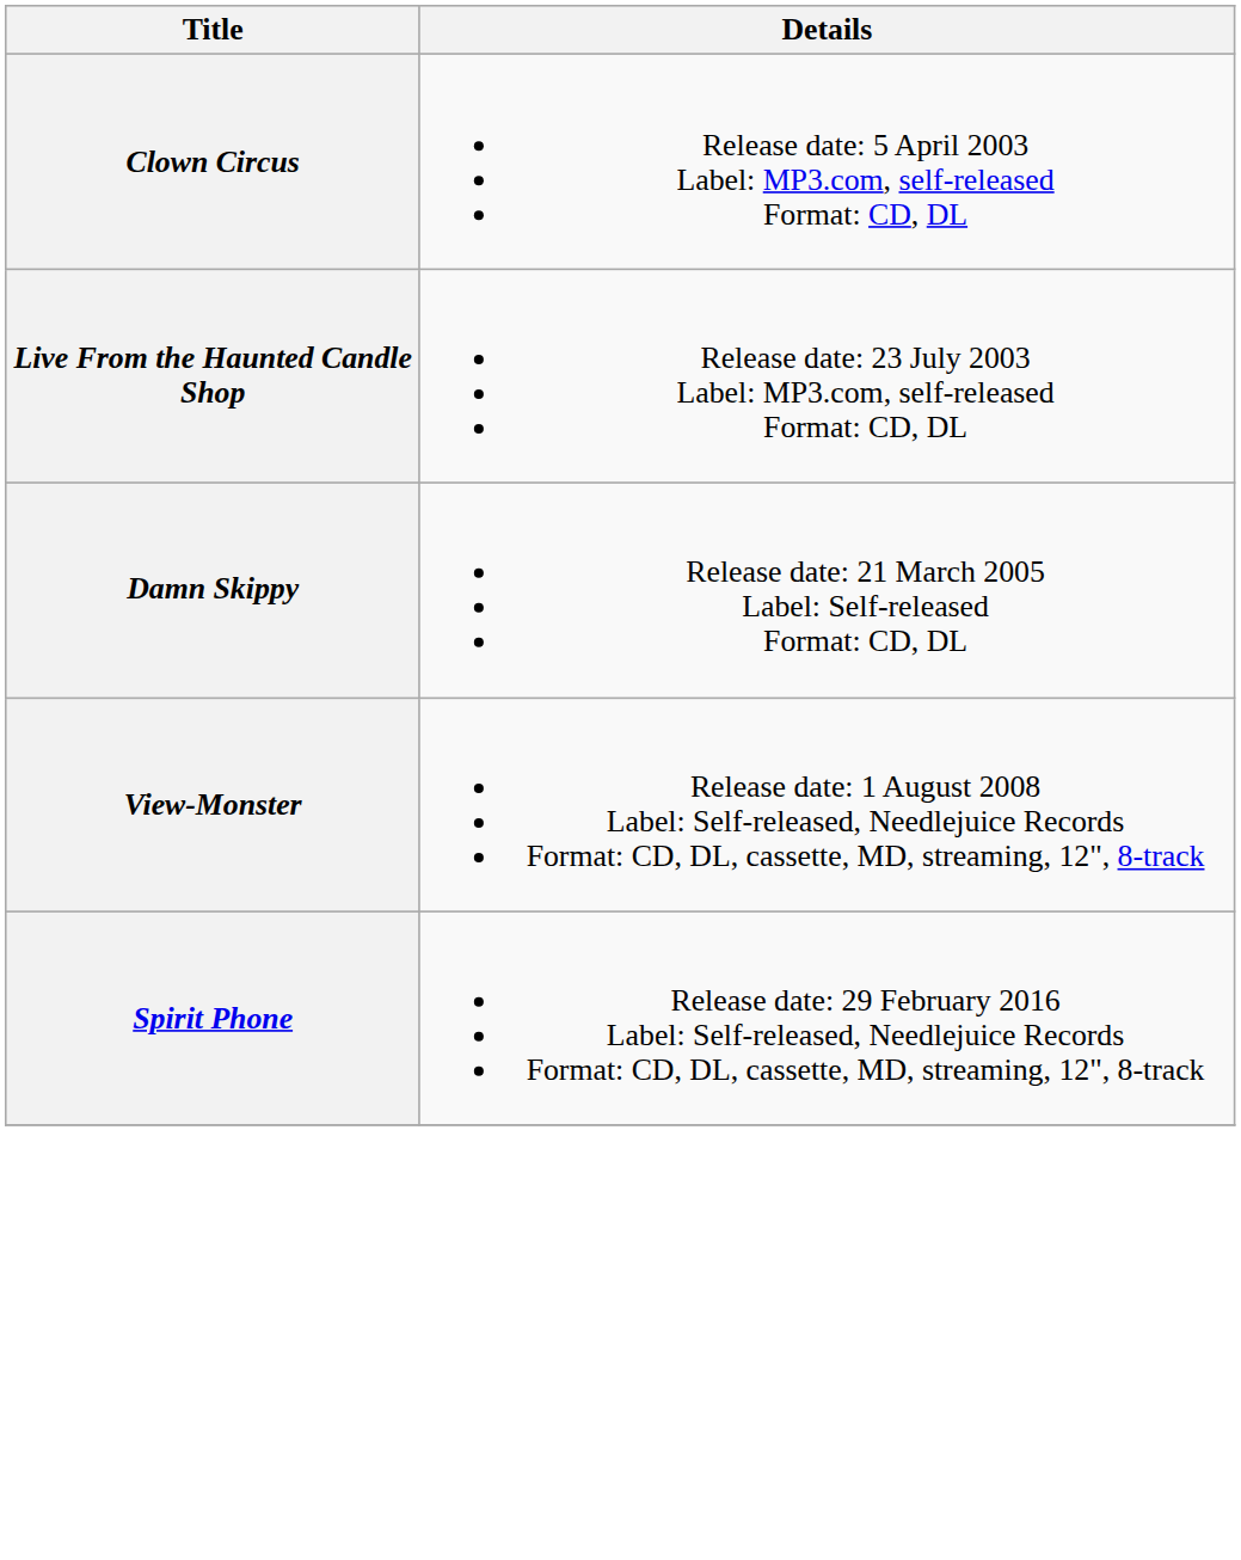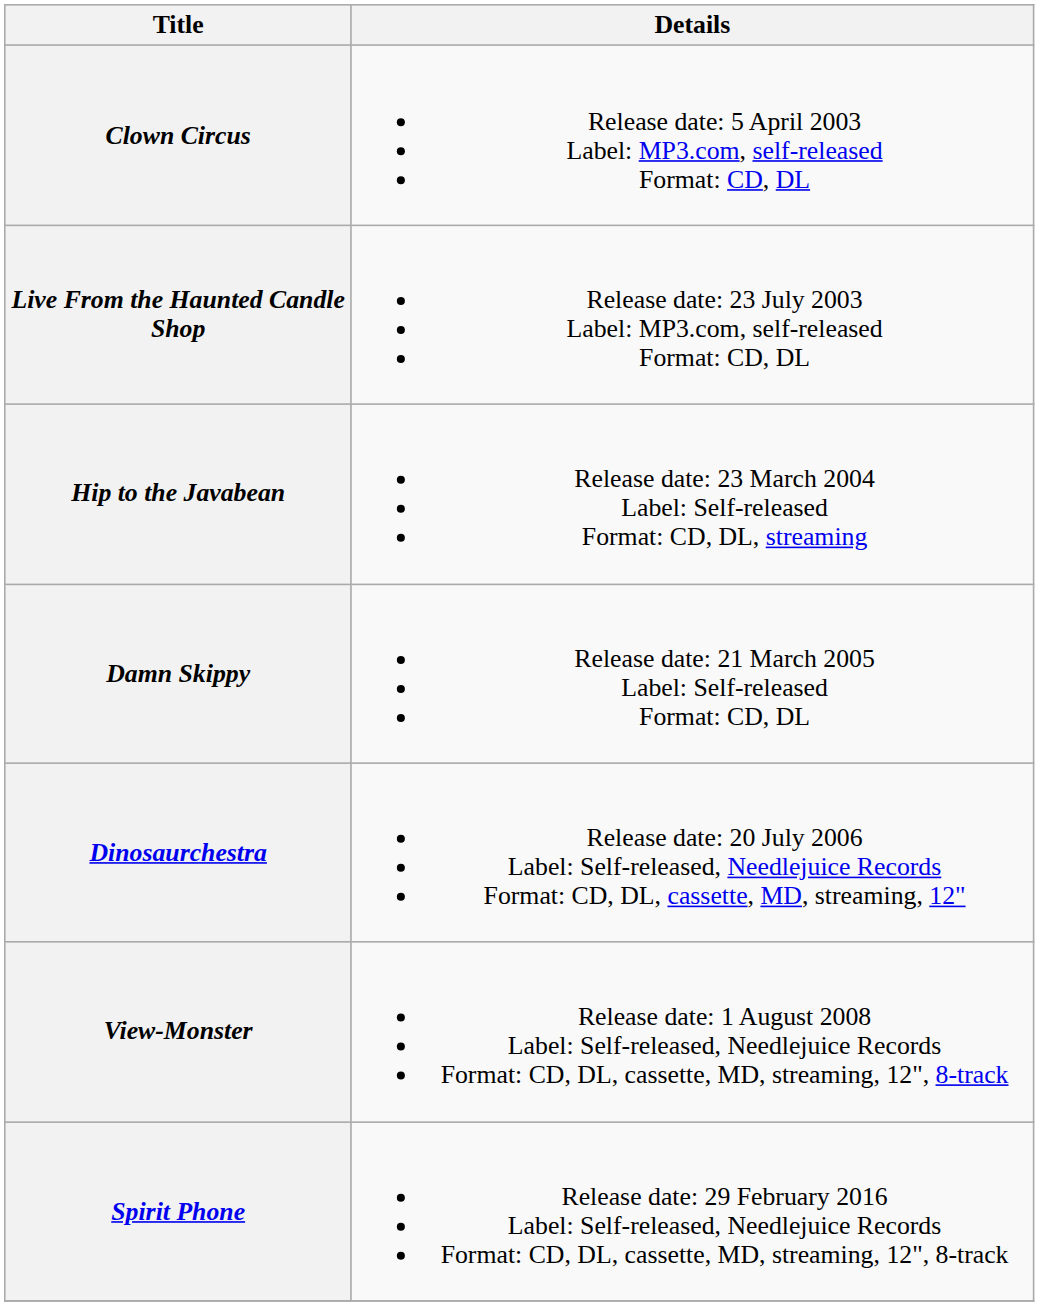 <table class="wikitable plainrowheaders" style="text-align:center">
 <tr>
 <th style="width:13em;" scope="col">Title</th>
 <th style="width:26em;" scope="col">Details</th>
 </tr>
 <tr>
 <th scope="row"><em>Clown Circus</em></th>
 <td><br><ul><li>Release date: 5 April 2003</li><li>Label: <a href='#'>MP3.com</a>, <a href='#'>self-released</a></li><li>Format: <a href='#'>CD</a>, <a href='#'>DL</a></li></ul></td>
 </tr>
 <tr>
 <th scope="row"><em>Live From the Haunted Candle Shop</em></th>
 <td><br><ul><li>Release date: 23 July 2003</li><li>Label: MP3.com, self-released</li><li>Format: CD, DL</li></ul></td>
 </tr>
 <tr>
+<th scope="row"><em>Hip to the Javabean</em></th>
+<td><br><ul><li>Release date: 23 March 2004</li><li>Label: Self-released</li><li>Format: CD, DL, <a href='#'>streaming</a></li></ul></td>
+</tr>
+<tr>
 <th scope="row"><em>Damn Skippy</em></th>
 <td><br><ul><li>Release date: 21 March 2005</li><li>Label: Self-released</li><li>Format: CD, DL</li></ul></td>
+</tr>
+<tr>
+<th scope="row"><em><a href='#'>Dinosaurchestra</a></em></th>
+<td><br><ul><li>Release date: 20 July 2006</li><li>Label: Self-released, <a href='#'>Needlejuice Records</a></li><li>Format: CD, DL, <a href='#'>cassette</a>, <a href='#'>MD</a>, streaming, <a href='#'>12"</a></li></ul></td>
 </tr>
 <tr>
 <th scope="row"><em>View-Monster</em></th>
 <td><br><ul><li>Release date: 1 August 2008</li><li>Label: Self-released, Needlejuice Records</li><li>Format: CD, DL, cassette, MD, streaming, 12", <a href='#'>8-track</a></li></ul></td>
 </tr>
 <tr>
 <th scope="row"><em><a href='#'>Spirit Phone</a></em></th>
 <td><br><ul><li>Release date: 29 February 2016</li><li>Label: Self-released, Needlejuice Records</li><li>Format: CD, DL, cassette, MD, streaming, 12", 8-track</li></ul></td>
 </tr>
 <tr>
 </tr>
 </table>
